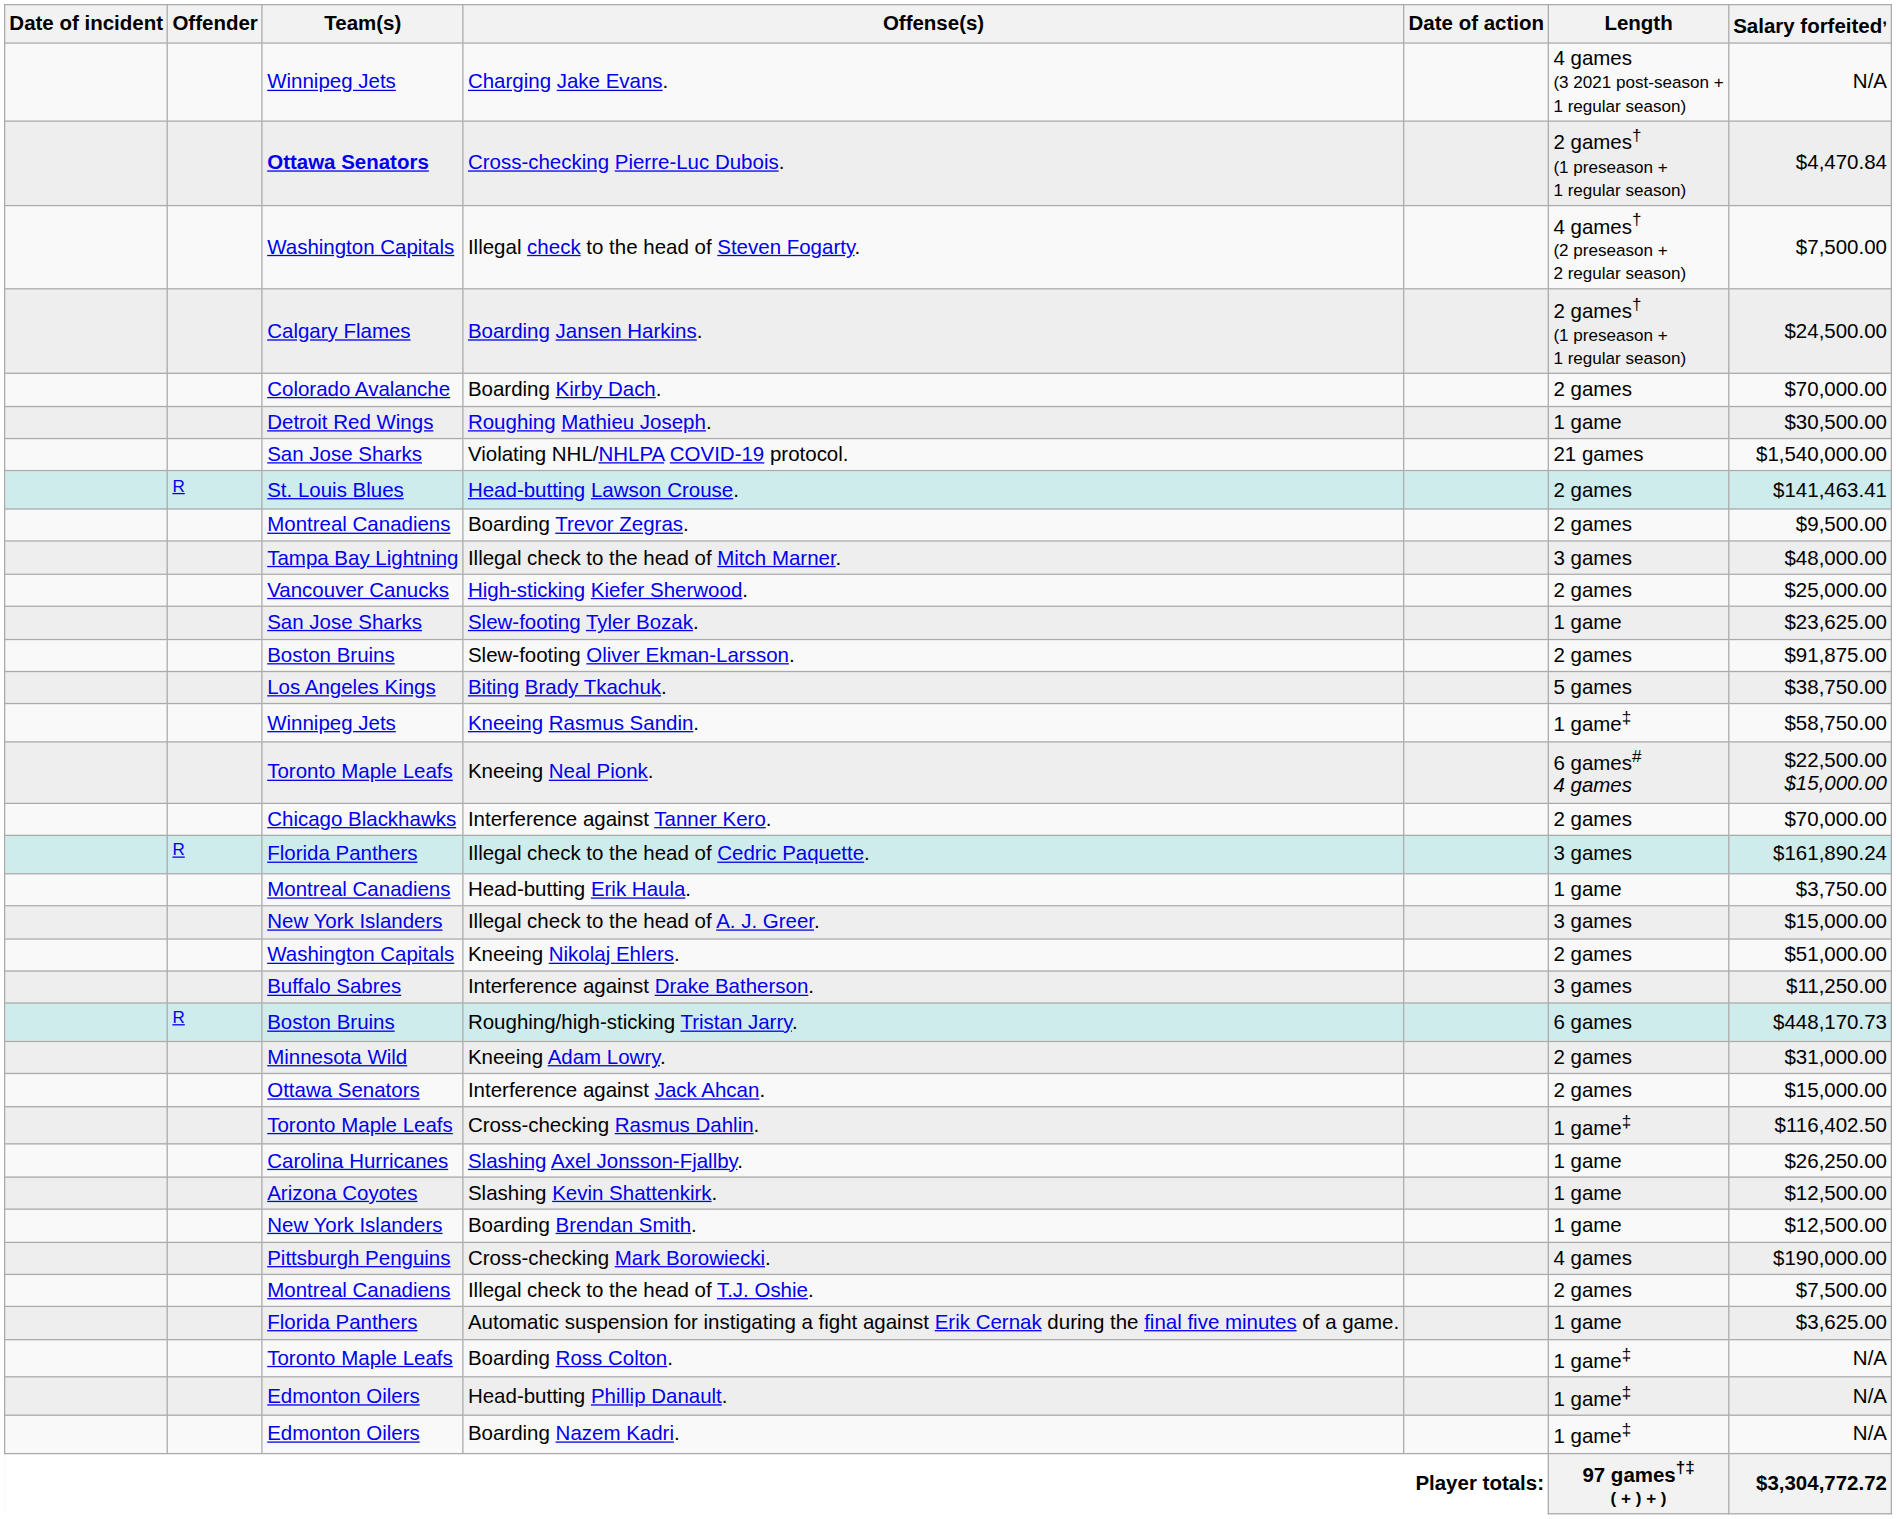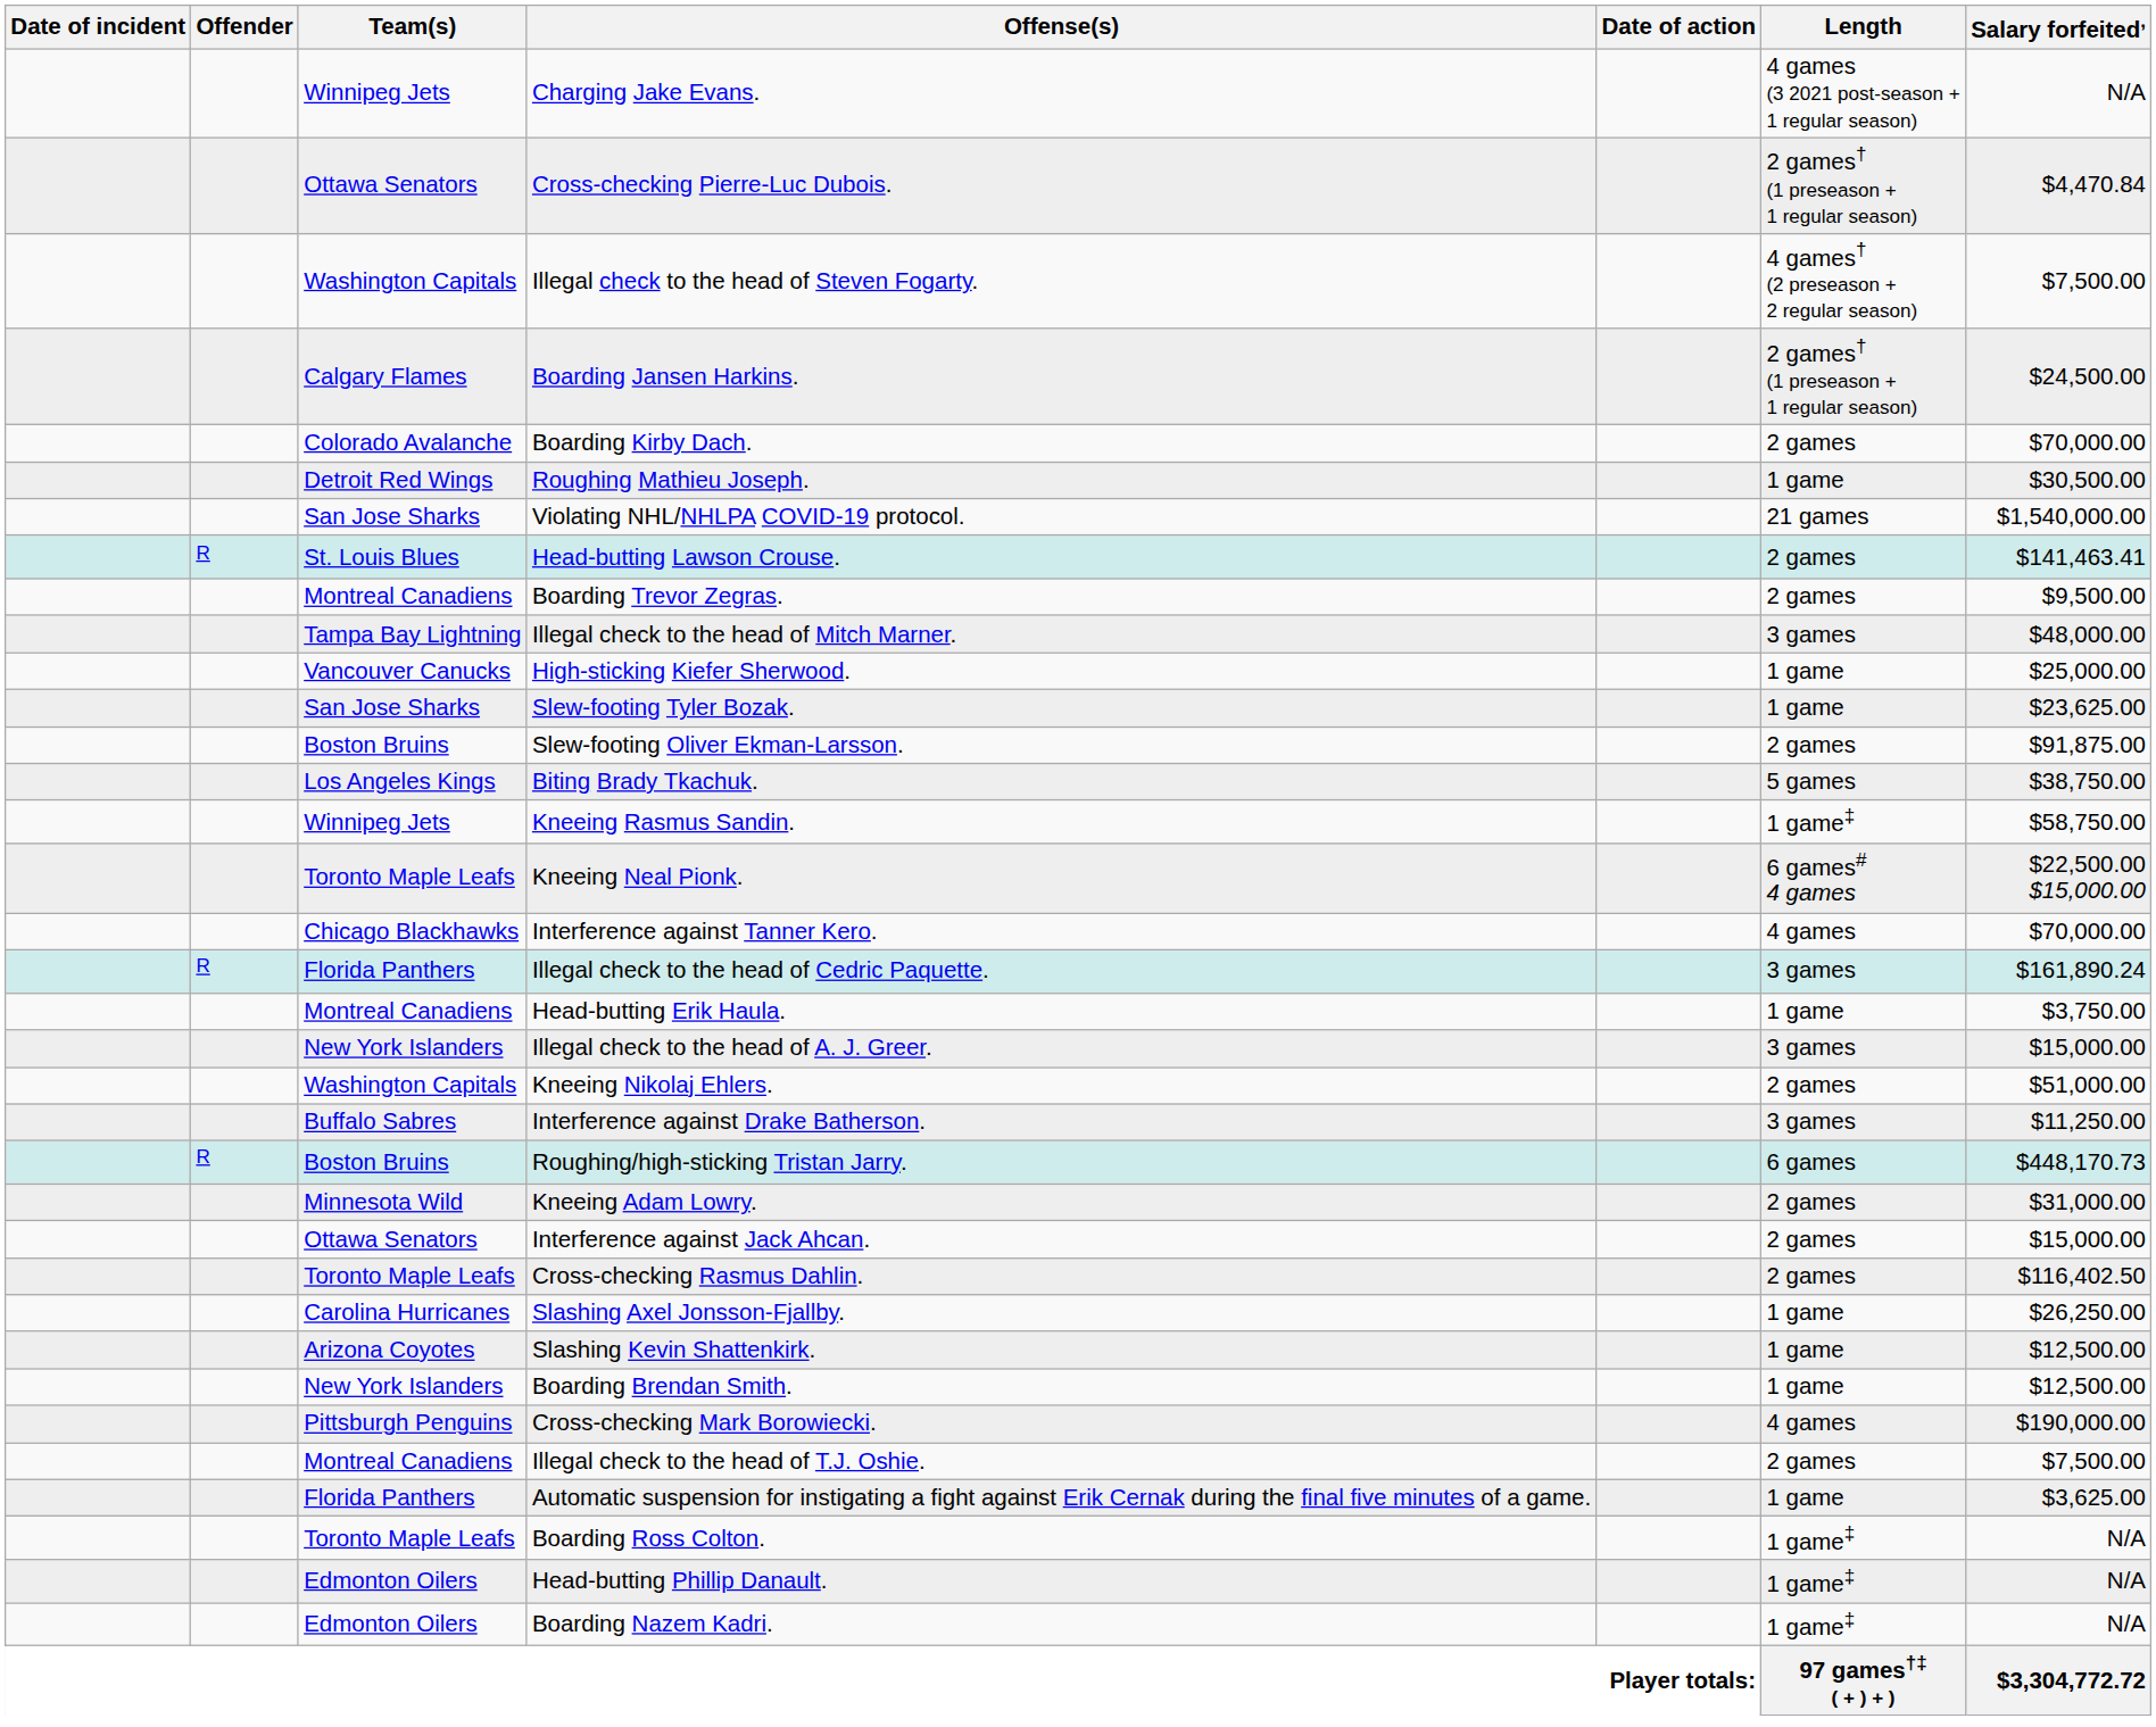 <table class="wikitable sortable" style="border:0;">
 <tr>
 <th>Date of incident</th>
 <th>Offender</th>
 <th>Team(s)</th>
 <th>Offense(s)</th>
 <th>Date of action</th>
 <th>Length</th>
 <th>Salary forfeited<sup>,</sup></th>
 </tr>
 <tr>
 <td></td>
 <td></td>
 <td><a href='#'>Winnipeg Jets</a></td>
 <td><a href='#'>Charging</a> <a href='#'>Jake Evans</a>.</td>
 <td></td>
 <td data-sort-value="4">4 games <br> <small>(3 2021 post-season +<br>1 regular season)</small></td>
 <td style="text-align:right;" data-sort-value="0">N/A</td>
 </tr>
 <tr bgcolor="eeeeee">
 <td></td>
 <td></td>
-<td><strong><a href='#'>Ottawa Senators</a></strong></td>
+<td><a href='#'>Ottawa Senators</a></td>
 <td><a href='#'>Cross-checking</a> <a href='#'>Pierre-Luc Dubois</a>.</td>
 <td></td>
 <td data-sort-value="2">2 games<sup>†</sup> <br> <small>(1 preseason +<br>1 regular season)</small></td>
 <td style="text-align:right;" data-sort-value="447084">$4,470.84</td>
 </tr>
 <tr>
 <td></td>
 <td></td>
 <td><a href='#'>Washington Capitals</a></td>
 <td>Illegal <a href='#'>check</a> to the head of <a href='#'>Steven Fogarty</a>.</td>
 <td></td>
 <td data-sort-value="4">4 games<sup>†</sup> <br> <small>(2 preseason +<br>2 regular season)</small></td>
 <td style="text-align:right;" data-sort-value="750000">$7,500.00</td>
 </tr>
 <tr bgcolor="eeeeee">
 <td></td>
 <td></td>
 <td><a href='#'>Calgary Flames</a></td>
 <td><a href='#'>Boarding</a> <a href='#'>Jansen Harkins</a>.</td>
 <td></td>
 <td data-sort-value="2">2 games<sup>†</sup> <br> <small>(1 preseason +<br>1 regular season)</small></td>
 <td style="text-align:right;" data-sort-value="2450000">$24,500.00</td>
 </tr>
 <tr>
 <td></td>
 <td></td>
 <td><a href='#'>Colorado Avalanche</a></td>
 <td>Boarding <a href='#'>Kirby Dach</a>.</td>
 <td></td>
 <td data-sort-value="2">2 games</td>
 <td style="text-align:right;" data-sort-value="7000000">$70,000.00</td>
 </tr>
 <tr bgcolor="eeeeee">
 <td></td>
 <td></td>
 <td><a href='#'>Detroit Red Wings</a></td>
 <td><a href='#'>Roughing</a> <a href='#'>Mathieu Joseph</a>.</td>
 <td></td>
 <td data-sort-value="1">1 game</td>
 <td style="text-align:right;" data-sort-value="3050000">$30,500.00</td>
 </tr>
 <tr>
 <td></td>
 <td></td>
 <td><a href='#'>San Jose Sharks</a></td>
 <td>Violating NHL/<a href='#'>NHLPA</a> <a href='#'>COVID-19</a> protocol.</td>
 <td></td>
 <td data-sort-value="21">21 games</td>
 <td style="text-align:right;" data-sort-value="154000000">$1,540,000.00</td>
 </tr>
 <tr bgcolor="#CFECEC">
 <td></td>
 <td><sup><a href='#'>R</a></sup></td>
 <td><a href='#'>St. Louis Blues</a></td>
 <td><a href='#'>Head-butting</a> <a href='#'>Lawson Crouse</a>.</td>
 <td></td>
 <td data-sort-value="2">2 games</td>
 <td style="text-align:right;" data-sort-value="14146341">$141,463.41</td>
 </tr>
 <tr>
 <td></td>
 <td></td>
 <td><a href='#'>Montreal Canadiens</a></td>
 <td>Boarding <a href='#'>Trevor Zegras</a>.</td>
 <td></td>
 <td data-sort-value="2">2 games</td>
 <td style="text-align:right;" data-sort-value="950000">$9,500.00</td>
 </tr>
 <tr bgcolor="eeeeee">
 <td></td>
 <td></td>
 <td><a href='#'>Tampa Bay Lightning</a></td>
 <td>Illegal check to the head of <a href='#'>Mitch Marner</a>.</td>
 <td></td>
 <td data-sort-value="3">3 games</td>
 <td style="text-align:right;" data-sort-value="4800000">$48,000.00</td>
 </tr>
 <tr>
 <td></td>
 <td></td>
 <td><a href='#'>Vancouver Canucks</a></td>
 <td><a href='#'>High-sticking</a> <a href='#'>Kiefer Sherwood</a>.</td>
 <td></td>
-<td data-sort-value="2">2 games</td>
+<td data-sort-value="1">1 game</td>
 <td style="text-align:right;" data-sort-value="2500000">$25,000.00</td>
 </tr>
 <tr bgcolor="eeeeee">
 <td></td>
 <td></td>
 <td><a href='#'>San Jose Sharks</a></td>
 <td><a href='#'>Slew-footing</a> <a href='#'>Tyler Bozak</a>.</td>
 <td></td>
 <td data-sort-value="1">1 game</td>
 <td style="text-align:right;" data-sort-value="2362500">$23,625.00</td>
 </tr>
 <tr>
 <td></td>
 <td></td>
 <td><a href='#'>Boston Bruins</a></td>
 <td>Slew-footing <a href='#'>Oliver Ekman-Larsson</a>.</td>
 <td></td>
 <td data-sort-value="2">2 games</td>
 <td style="text-align:right;" data-sort-value="9187500">$91,875.00</td>
 </tr>
 <tr bgcolor="eeeeee">
 <td></td>
 <td></td>
 <td><a href='#'>Los Angeles Kings</a></td>
 <td><a href='#'>Biting</a> <a href='#'>Brady Tkachuk</a>.</td>
 <td></td>
 <td data-sort-value="5">5 games</td>
 <td style="text-align:right;" data-sort-value="3875000">$38,750.00</td>
 </tr>
 <tr>
 <td></td>
 <td></td>
 <td><a href='#'>Winnipeg Jets</a></td>
 <td><a href='#'>Kneeing</a> <a href='#'>Rasmus Sandin</a>.</td>
 <td></td>
 <td data-sort-value="1">1 game<sup>‡</sup></td>
 <td style="text-align:right;" data-sort-value="5875000">$58,750.00</td>
 </tr>
 <tr bgcolor="eeeeee">
 <td></td>
 <td></td>
 <td><a href='#'>Toronto Maple Leafs</a></td>
 <td>Kneeing <a href='#'>Neal Pionk</a>.</td>
 <td><br><em></em></td>
 <td data-sort-value="4">6 games<sup>#</sup><br><em>4 games</em></td>
 <td style="text-align:right;" data-sort-value="1500000">$22,500.00<br><em>$15,000.00</em></td>
 </tr>
 <tr>
 <td></td>
 <td></td>
 <td><a href='#'>Chicago Blackhawks</a></td>
 <td>Interference against <a href='#'>Tanner Kero</a>.</td>
 <td></td>
-<td data-sort-value="2">2 games</td>
+<td data-sort-value="4">4 games</td>
 <td style="text-align:right;" data-sort-value="7000000">$70,000.00</td>
 </tr>
 <tr bgcolor="#CFECEC">
 <td></td>
 <td><sup><a href='#'>R</a></sup></td>
 <td><a href='#'>Florida Panthers</a></td>
 <td>Illegal check to the head of <a href='#'>Cedric Paquette</a>.</td>
 <td></td>
 <td data-sort-value="3">3 games</td>
 <td style="text-align:right;" data-sort-value="16189024">$161,890.24</td>
 </tr>
 <tr>
 <td></td>
 <td></td>
 <td><a href='#'>Montreal Canadiens</a></td>
 <td>Head-butting <a href='#'>Erik Haula</a>.</td>
 <td></td>
 <td data-sort-value="1">1 game</td>
 <td style="text-align:right;" data-sort-value="375000">$3,750.00</td>
 </tr>
 <tr bgcolor="eeeeee">
 <td></td>
 <td></td>
 <td><a href='#'>New York Islanders</a></td>
 <td>Illegal check to the head of <a href='#'>A. J. Greer</a>.</td>
 <td></td>
 <td data-sort-value="3">3 games</td>
 <td style="text-align:right;" data-sort-value="1500000">$15,000.00</td>
 </tr>
 <tr>
 <td></td>
 <td></td>
 <td><a href='#'>Washington Capitals</a></td>
 <td>Kneeing <a href='#'>Nikolaj Ehlers</a>.</td>
 <td></td>
 <td data-sort-value="2">2 games</td>
 <td style="text-align:right;" data-sort-value="5100000">$51,000.00</td>
 </tr>
 <tr bgcolor="eeeeee">
 <td></td>
 <td></td>
 <td><a href='#'>Buffalo Sabres</a></td>
 <td>Interference against <a href='#'>Drake Batherson</a>.</td>
 <td></td>
 <td data-sort-value="3">3 games</td>
 <td style="text-align:right;" data-sort-value="1125000">$11,250.00</td>
 </tr>
 <tr bgcolor="#CFECEC">
 <td></td>
 <td><sup><a href='#'>R</a></sup></td>
 <td><a href='#'>Boston Bruins</a></td>
 <td>Roughing/high-sticking <a href='#'>Tristan Jarry</a>.</td>
 <td></td>
 <td data-sort-value="6">6 games</td>
 <td style="text-align:right;" data-sort-value="44817072">$448,170.73</td>
 </tr>
 <tr bgcolor="eeeeee">
 <td></td>
 <td></td>
 <td><a href='#'>Minnesota Wild</a></td>
 <td>Kneeing <a href='#'>Adam Lowry</a>.</td>
 <td></td>
 <td data-sort-value="2">2 games</td>
 <td style="text-align:right;" data-sort-value="3100000">$31,000.00</td>
 </tr>
 <tr>
 <td></td>
 <td></td>
 <td><a href='#'>Ottawa Senators</a></td>
 <td>Interference against <a href='#'>Jack Ahcan</a>.</td>
 <td></td>
 <td data-sort-value="2">2 games</td>
 <td style="text-align:right;" data-sort-value="1500000">$15,000.00</td>
 </tr>
 <tr bgcolor="eeeeee">
 <td></td>
 <td></td>
 <td><a href='#'>Toronto Maple Leafs</a></td>
 <td>Cross-checking <a href='#'>Rasmus Dahlin</a>.</td>
 <td></td>
-<td data-sort-value="1">1 game<sup>‡</sup></td>
+<td data-sort-value="2">2 games</td>
 <td style="text-align:right;" data-sort-value="11640250">$116,402.50</td>
 </tr>
 <tr>
 <td></td>
 <td></td>
 <td><a href='#'>Carolina Hurricanes</a></td>
 <td><a href='#'>Slashing</a> <a href='#'>Axel Jonsson-Fjallby</a>.</td>
 <td></td>
 <td data-sort-value="1">1 game</td>
 <td style="text-align:right;" data-sort-value="2625000">$26,250.00</td>
 </tr>
 <tr bgcolor="eeeeee">
 <td></td>
 <td></td>
 <td><a href='#'>Arizona Coyotes</a></td>
 <td>Slashing <a href='#'>Kevin Shattenkirk</a>.</td>
 <td></td>
 <td data-sort-value="1">1 game</td>
 <td style="text-align:right;" data-sort-value="1250000">$12,500.00</td>
 </tr>
 <tr>
 <td></td>
 <td></td>
 <td><a href='#'>New York Islanders</a></td>
 <td>Boarding <a href='#'>Brendan Smith</a>.</td>
 <td></td>
 <td data-sort-value="1">1 game</td>
 <td style="text-align:right;" data-sort-value="1250000">$12,500.00</td>
 </tr>
 <tr bgcolor="eeeeee">
 <td></td>
 <td></td>
 <td><a href='#'>Pittsburgh Penguins</a></td>
 <td>Cross-checking <a href='#'>Mark Borowiecki</a>.</td>
 <td></td>
 <td data-sort-value="4">4 games</td>
 <td style="text-align:right;" data-sort-value="19000000">$190,000.00</td>
 </tr>
 <tr>
 <td></td>
 <td></td>
 <td><a href='#'>Montreal Canadiens</a></td>
 <td>Illegal check to the head of <a href='#'>T.J. Oshie</a>.</td>
 <td></td>
 <td data-sort-value="2">2 games</td>
 <td style="text-align:right;" data-sort-value="750000">$7,500.00</td>
 </tr>
 <tr bgcolor="eeeeee">
 <td></td>
 <td></td>
 <td><a href='#'>Florida Panthers</a></td>
 <td>Automatic suspension for instigating a fight against <a href='#'>Erik Cernak</a> during the <a href='#'>final five minutes</a> of a game.</td>
 <td></td>
 <td data-sort-value="1">1 game</td>
 <td style="text-align:right;" data-sort-value="362500">$3,625.00</td>
 </tr>
 <tr>
 <td></td>
 <td></td>
 <td><a href='#'>Toronto Maple Leafs</a></td>
 <td>Boarding <a href='#'>Ross Colton</a>.</td>
 <td></td>
 <td data-sort-value="1">1 game<sup>‡</sup></td>
 <td style="text-align:right;" data-sort-value="NA">N/A</td>
 </tr>
 <tr bgcolor="eeeeee">
 <td></td>
 <td></td>
 <td><a href='#'>Edmonton Oilers</a></td>
 <td>Head-butting <a href='#'>Phillip Danault</a>.</td>
 <td></td>
 <td data-sort-value="1">1 game<sup>‡</sup></td>
 <td style="text-align:right;" data-sort-value="NA">N/A</td>
 </tr>
 <tr>
 <td></td>
 <td></td>
 <td><a href='#'>Edmonton Oilers</a></td>
 <td>Boarding <a href='#'>Nazem Kadri</a>.</td>
 <td></td>
 <td data-sort-value="1">1 game<sup>‡</sup></td>
 <td style="text-align:right;" data-sort-value="NA">N/A</td>
 </tr>
 <tr>
 <th colspan="5" style="text-align:right; border:0; background:#fff;">Player totals:</th>
 <th>97 games<sup>†‡</sup><br><small>( + ) + )</small></th>
 <th style="text-align:right;">$3,304,772.72</th>
 </tr>
 </table>
